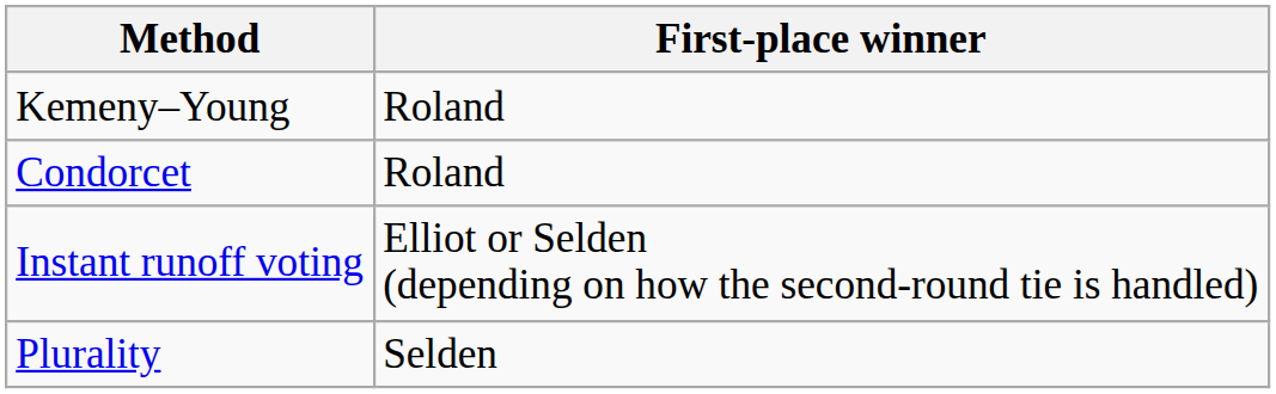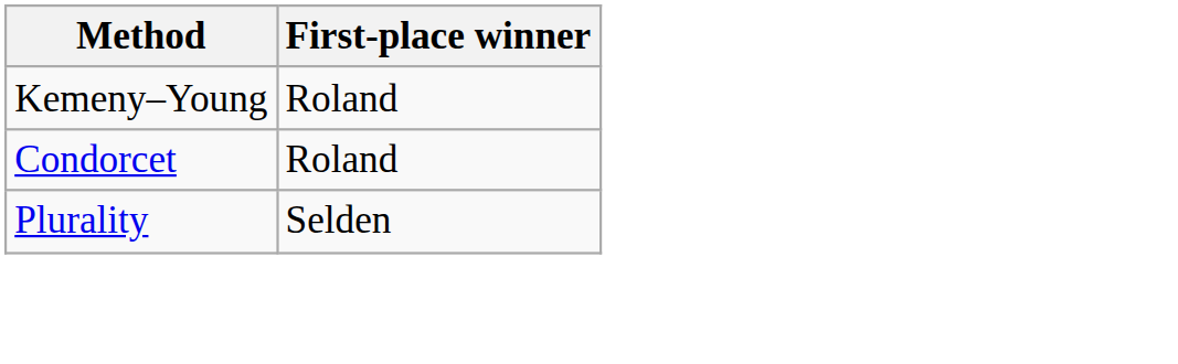 <table class="wikitable">
 <tr>
 <th>Method</th>
 <th>First-place winner</th>
 </tr>
 <tr>
 <td>Kemeny–Young</td>
 <td>Roland</td>
 </tr>
 <tr>
 <td><a href='#'>Condorcet</a></td>
 <td>Roland</td>
 </tr>
 <tr>
-<td><a href='#'>Instant runoff voting</a></td>
-<td>Elliot or Selden<br>(depending on how the second-round tie is handled)</td>
-</tr>
-<tr>
 <td><a href='#'>Plurality</a></td>
 <td>Selden</td>
 </tr>
 </table>
